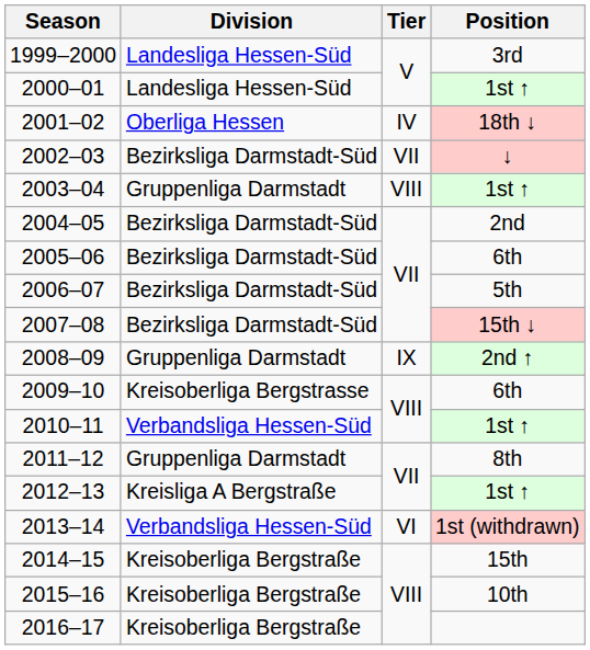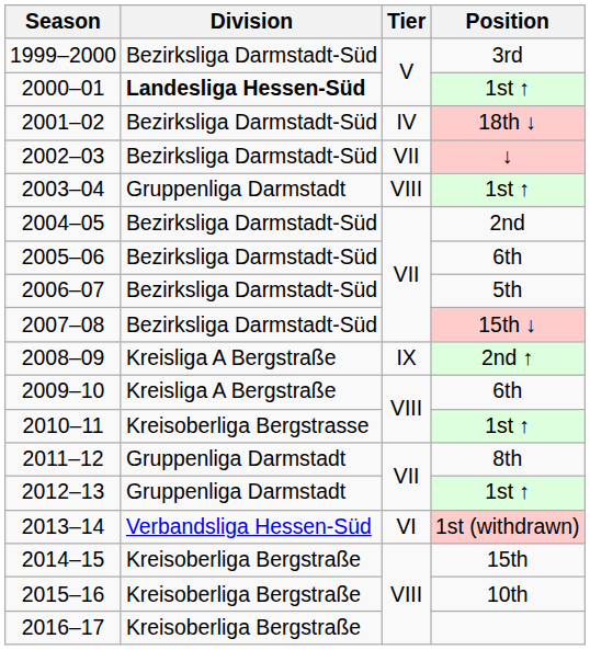 <table class="wikitable">
 <tr>
 <th>Season</th>
 <th>Division</th>
 <th>Tier</th>
 <th>Position</th>
 </tr>
 <tr align="center">
 <td>1999–2000</td>
-<td align="left"><a href='#'>Landesliga Hessen-Süd</a></td>
+<td align="left">Bezirksliga Darmstadt-Süd</td>
 <td rowspan=2>V</td>
 <td>3rd</td>
 </tr>
 <tr align="center">
 <td>2000–01</td>
-<td align="left">Landesliga Hessen-Süd</td>
+<td align="left"><strong>Landesliga Hessen-Süd</strong></td>
 <td style="background:#ddffdd">1st ↑</td>
 </tr>
 <tr align="center">
 <td>2001–02</td>
-<td align="left"><a href='#'>Oberliga Hessen</a></td>
+<td align="left">Bezirksliga Darmstadt-Süd</td>
 <td>IV</td>
 <td style="background:#ffcccc">18th ↓</td>
 </tr>
 <tr align="center">
 <td>2002–03</td>
 <td align="left">Bezirksliga Darmstadt-Süd</td>
 <td>VII</td>
 <td style="background:#ffcccc">↓</td>
 </tr>
 <tr align="center">
 <td>2003–04</td>
 <td align="left">Gruppenliga Darmstadt</td>
 <td>VIII</td>
 <td style="background:#ddffdd">1st ↑</td>
 </tr>
 <tr align="center">
 <td>2004–05</td>
 <td align="left">Bezirksliga Darmstadt-Süd</td>
 <td rowspan=4>VII</td>
 <td>2nd</td>
 </tr>
 <tr align="center">
 <td>2005–06</td>
 <td align="left">Bezirksliga Darmstadt-Süd</td>
 <td>6th</td>
 </tr>
 <tr align="center">
 <td>2006–07</td>
 <td align="left">Bezirksliga Darmstadt-Süd</td>
 <td>5th</td>
 </tr>
 <tr align="center">
 <td>2007–08</td>
 <td align="left">Bezirksliga Darmstadt-Süd</td>
 <td style="background:#ffcccc">15th ↓</td>
 </tr>
 <tr align="center">
 <td>2008–09</td>
-<td align="left">Gruppenliga Darmstadt</td>
+<td align="left">Kreisliga A Bergstraße</td>
 <td>IX</td>
 <td style="background:#ddffdd">2nd ↑</td>
 </tr>
 <tr align="center">
 <td>2009–10</td>
-<td align="left">Kreisoberliga Bergstrasse</td>
+<td align="left">Kreisliga A Bergstraße</td>
 <td rowspan=2>VIII</td>
 <td>6th</td>
 </tr>
 <tr align="center">
 <td>2010–11</td>
-<td align="left"><a href='#'>Verbandsliga Hessen-Süd</a></td>
+<td align="left">Kreisoberliga Bergstrasse</td>
 <td style="background:#ddffdd">1st ↑</td>
 </tr>
 <tr align="center">
 <td>2011–12</td>
 <td align="left">Gruppenliga Darmstadt</td>
 <td rowspan=2>VII</td>
 <td>8th</td>
 </tr>
 <tr align="center">
 <td>2012–13</td>
-<td align="left">Kreisliga A Bergstraße</td>
+<td align="left">Gruppenliga Darmstadt</td>
 <td style="background:#ddffdd">1st ↑</td>
 </tr>
 <tr align="center">
 <td>2013–14</td>
 <td align="left"><a href='#'>Verbandsliga Hessen-Süd</a></td>
 <td>VI</td>
 <td style="background:#ffcccc">1st (withdrawn)</td>
 </tr>
 <tr align="center">
 <td>2014–15</td>
 <td align="left">Kreisoberliga Bergstraße</td>
 <td rowspan=3>VIII</td>
 <td>15th</td>
 </tr>
 <tr align="center">
 <td>2015–16</td>
 <td align="left">Kreisoberliga Bergstraße</td>
 <td>10th</td>
 </tr>
 <tr align="center">
 <td>2016–17</td>
 <td align="left">Kreisoberliga Bergstraße</td>
 <td></td>
 </tr>
 </table>
